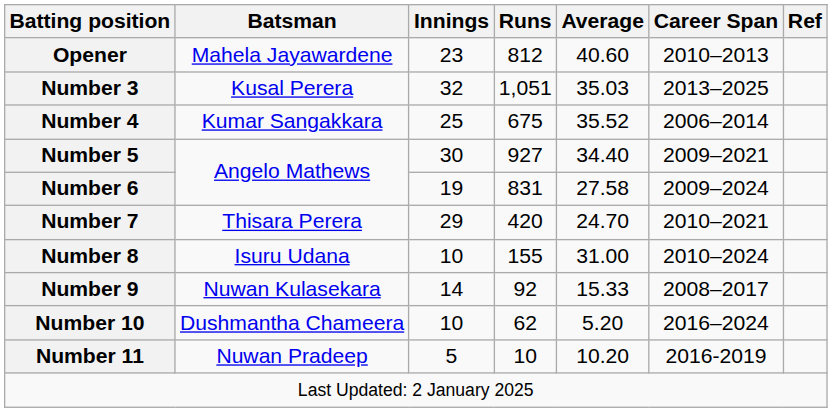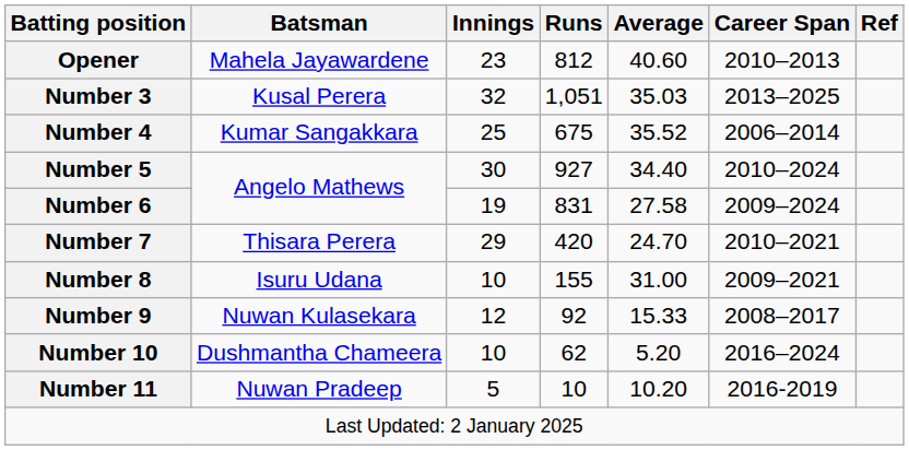 <table class="wikitable sortable" style="text-align:center;">
 <tr>
 <th scope="col">Batting position</th>
 <th scope="col">Batsman</th>
 <th scope="col">Innings</th>
 <th scope="col">Runs</th>
 <th scope="col">Average</th>
 <th scope="col">Career Span</th>
 <th scope="col">Ref</th>
 </tr>
 <tr>
 <th scope="row">Opener</th>
 <td><a href='#'>Mahela Jayawardene</a></td>
 <td>23</td>
 <td>812</td>
 <td>40.60</td>
 <td>2010–2013</td>
 <td></td>
 </tr>
 <tr>
 <th scope="row">Number 3</th>
 <td><a href='#'>Kusal Perera</a></td>
 <td>32</td>
 <td>1,051</td>
 <td>35.03</td>
 <td>2013–2025</td>
 <td></td>
 </tr>
 <tr>
 <th scope="row">Number 4</th>
 <td><a href='#'>Kumar Sangakkara</a></td>
 <td>25</td>
 <td>675</td>
 <td>35.52</td>
 <td>2006–2014</td>
 <td></td>
 </tr>
 <tr>
 <th scope="row">Number 5</th>
 <td rowspan=2><a href='#'>Angelo Mathews</a></td>
 <td>30</td>
 <td>927</td>
 <td>34.40</td>
-<td>2009–2021</td>
+<td>2010–2024</td>
 <td></td>
 </tr>
 <tr>
 <th scope="row">Number 6</th>
 <td>19</td>
 <td>831</td>
 <td>27.58</td>
 <td>2009–2024</td>
 <td></td>
 </tr>
 <tr>
 <th scope="row">Number 7</th>
 <td><a href='#'>Thisara Perera</a></td>
 <td>29</td>
 <td>420</td>
 <td>24.70</td>
 <td>2010–2021</td>
 <td></td>
 </tr>
 <tr>
 <th scope="row">Number 8</th>
 <td><a href='#'>Isuru Udana</a></td>
 <td>10</td>
 <td>155</td>
 <td>31.00</td>
-<td>2010–2024</td>
+<td>2009–2021</td>
 <td></td>
 </tr>
 <tr>
 <th scope="row">Number 9</th>
 <td><a href='#'>Nuwan Kulasekara</a></td>
-<td>14</td>
+<td>12</td>
 <td>92</td>
 <td>15.33</td>
 <td>2008–2017</td>
 <td></td>
 </tr>
 <tr>
 <th scope="row">Number 10</th>
 <td><a href='#'>Dushmantha Chameera</a></td>
 <td>10</td>
 <td>62</td>
 <td>5.20</td>
 <td>2016–2024</td>
 <td></td>
 </tr>
 <tr>
 <th scope="row">Number 11</th>
 <td><a href='#'>Nuwan Pradeep</a></td>
 <td>5</td>
 <td>10</td>
 <td>10.20</td>
 <td>2016-2019</td>
 <td></td>
 </tr>
 <tr>
 <td colspan=7><small>Last Updated: 2 January 2025</small></td>
 </tr>
 </table>
